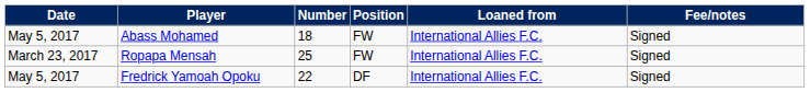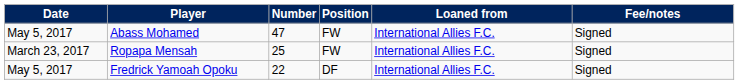 <table class="wikitable" style="text-align:left; font-size:95%;">
 <tr>
 <th style="color:white; background:#00245D; width:125px;">Date</th>
 <th style="color:white; background:#00245D; width:200px;">Player</th>
 <th style="color:white; background:#00245D; width:50px;">Number</th>
 <th style="color:white; background:#00245D; width:50px;">Position</th>
 <th style="color:white; background:#00245D; width:250px;">Loaned from</th>
 <th style="color:white; background:#00245D; width:200px;">Fee/notes</th>
 </tr>
 <tr>
 <td>May 5, 2017</td>
 <td> <a href='#'>Abass Mohamed</a></td>
-<td>18</td>
+<td>47</td>
 <td>FW</td>
 <td> <a href='#'>International Allies F.C.</a></td>
 <td>Signed</td>
 </tr>
 <tr>
 <td>March 23, 2017</td>
 <td> <a href='#'>Ropapa Mensah</a></td>
 <td>25</td>
 <td>FW</td>
 <td> <a href='#'>International Allies F.C.</a></td>
 <td>Signed</td>
 </tr>
 <tr>
 <td>May 5, 2017</td>
 <td> <a href='#'>Fredrick Yamoah Opoku</a></td>
 <td>22</td>
 <td>DF</td>
 <td> <a href='#'>International Allies F.C.</a></td>
 <td>Signed</td>
 </tr>
 </table>
